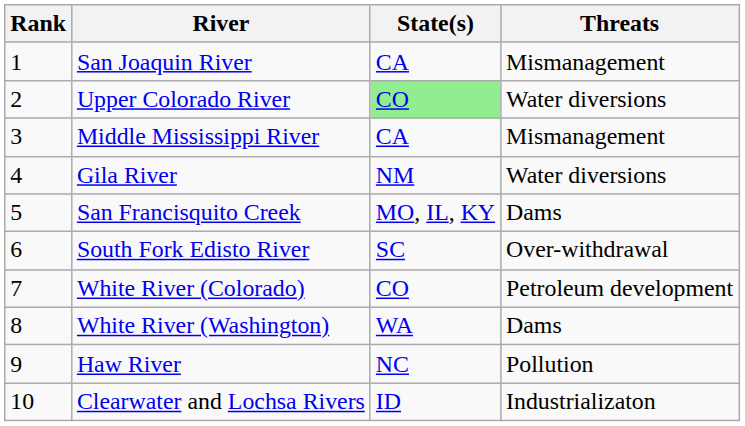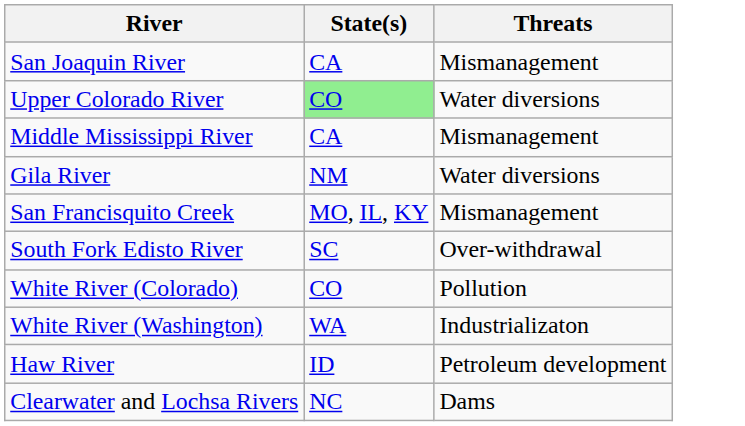 <table class="wikitable sortable">
 <tr>
-<th>Rank</th>
 <th>River</th>
 <th>State(s)</th>
 <th>Threats</th>
 </tr>
 <tr>
-<td>1</td>
 <td><a href='#'>San Joaquin River</a></td>
 <td><a href='#'>CA</a></td>
 <td>Mismanagement</td>
 </tr>
 <tr>
-<td>2</td>
 <td><a href='#'>Upper Colorado River</a></td>
 <td style="background: lightgreen;"><a href='#'>CO</a></td>
 <td>Water diversions</td>
 </tr>
 <tr>
-<td>3</td>
 <td><a href='#'>Middle Mississippi River</a></td>
 <td><a href='#'>CA</a></td>
 <td>Mismanagement</td>
 </tr>
 <tr>
-<td>4</td>
 <td><a href='#'>Gila River</a></td>
 <td><a href='#'>NM</a></td>
 <td>Water diversions</td>
 </tr>
 <tr>
-<td>5</td>
 <td><a href='#'>San Francisquito Creek</a></td>
 <td><a href='#'>MO</a>, <a href='#'>IL</a>, <a href='#'>KY</a></td>
-<td>Dams</td>
+<td>Mismanagement</td>
 </tr>
 <tr>
-<td>6</td>
 <td><a href='#'>South Fork Edisto River</a></td>
 <td><a href='#'>SC</a></td>
 <td>Over-withdrawal</td>
 </tr>
 <tr>
-<td>7</td>
 <td><a href='#'>White River (Colorado)</a></td>
 <td><a href='#'>CO</a></td>
+<td>Pollution</td>
+</tr>
+<tr>
+<td><a href='#'>White River (Washington)</a></td>
+<td><a href='#'>WA</a></td>
+<td>Industrializaton</td>
+</tr>
+<tr>
+<td><a href='#'>Haw River</a></td>
+<td><a href='#'>ID</a></td>
 <td>Petroleum development</td>
 </tr>
 <tr>
-<td>8</td>
-<td><a href='#'>White River (Washington)</a></td>
-<td><a href='#'>WA</a></td>
+<td><a href='#'>Clearwater</a> and <a href='#'>Lochsa Rivers</a></td>
+<td><a href='#'>NC</a></td>
 <td>Dams</td>
 </tr>
-<tr>
-<td>9</td>
-<td><a href='#'>Haw River</a></td>
-<td><a href='#'>NC</a></td>
-<td>Pollution</td>
-</tr>
-<tr>
-<td>10</td>
-<td><a href='#'>Clearwater</a> and <a href='#'>Lochsa Rivers</a></td>
-<td><a href='#'>ID</a></td>
-<td>Industrializaton</td>
-</tr>
 </table>
